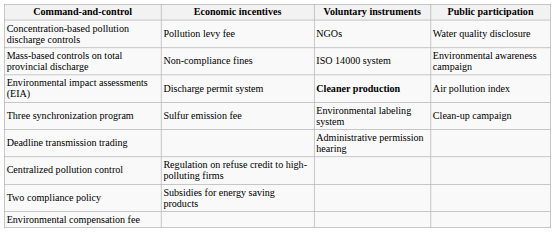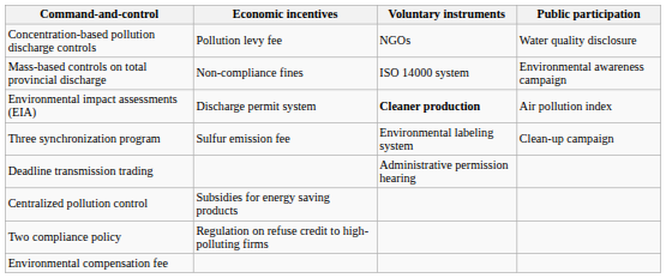 <table class="wikitable">
 <tr>
 <th>Command-and-control</th>
 <th>Economic incentives</th>
 <th>Voluntary instruments</th>
 <th>Public participation</th>
 </tr>
 <tr>
 <td>Concentration-based pollution discharge controls</td>
 <td>Pollution levy fee</td>
 <td>NGOs</td>
 <td>Water quality disclosure</td>
 </tr>
 <tr>
 <td>Mass-based controls on total provincial discharge</td>
 <td>Non-compliance fines</td>
 <td>ISO 14000 system</td>
 <td>Environmental awareness campaign</td>
 </tr>
 <tr>
 <td>Environmental impact assessments (EIA)</td>
 <td>Discharge permit system</td>
 <td><strong>Cleaner production</strong></td>
 <td>Air pollution index</td>
 </tr>
 <tr>
 <td>Three synchronization program</td>
 <td>Sulfur emission fee</td>
 <td>Environmental labeling system</td>
 <td>Clean-up campaign</td>
 </tr>
 <tr>
 <td>Deadline transmission trading</td>
 <td></td>
 <td>Administrative permission hearing</td>
 </tr>
 <tr>
 <td>Centralized pollution control</td>
-<td>Regulation on refuse credit to high-polluting firms</td>
+<td>Subsidies for energy saving products</td>
 <td></td>
 <td></td>
 </tr>
 <tr>
 <td>Two compliance policy</td>
-<td>Subsidies for energy saving products</td>
+<td>Regulation on refuse credit to high-polluting firms</td>
 <td></td>
 <td></td>
 </tr>
 <tr>
 <td>Environmental compensation fee</td>
 <td></td>
 <td></td>
 <td></td>
 </tr>
 </table>
